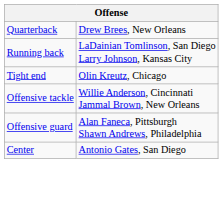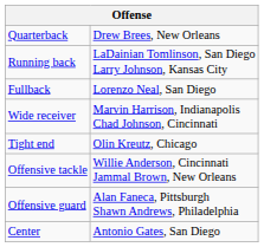 <table class="wikitable" style="font-size: 90%;">
 <tr>
 <th colspan="2">Offense</th>
 </tr>
 <tr>
 <td><a href='#'>Quarterback</a></td>
 <td><a href='#'>Drew Brees</a>, New Orleans</td>
 </tr>
 <tr>
 <td><a href='#'>Running back</a></td>
 <td><a href='#'>LaDainian Tomlinson</a>, San Diego<br><a href='#'>Larry Johnson</a>, Kansas City</td>
+</tr>
+<tr>
+<td><a href='#'>Fullback</a></td>
+<td><a href='#'>Lorenzo Neal</a>, San Diego</td>
+</tr>
+<tr>
+<td><a href='#'>Wide receiver</a></td>
+<td><a href='#'>Marvin Harrison</a>, Indianapolis<br><a href='#'>Chad Johnson</a>, Cincinnati</td>
 </tr>
 <tr>
 <td><a href='#'>Tight end</a></td>
 <td><a href='#'>Olin Kreutz</a>, Chicago</td>
 </tr>
 <tr>
 <td><a href='#'>Offensive tackle</a></td>
 <td><a href='#'>Willie Anderson</a>, Cincinnati<br><a href='#'>Jammal Brown</a>, New Orleans</td>
 </tr>
 <tr>
 <td><a href='#'>Offensive guard</a></td>
 <td><a href='#'>Alan Faneca</a>, Pittsburgh<br><a href='#'>Shawn Andrews</a>, Philadelphia</td>
 </tr>
 <tr>
 <td><a href='#'>Center</a></td>
 <td><a href='#'>Antonio Gates</a>, San Diego</td>
 </tr>
 </table>
